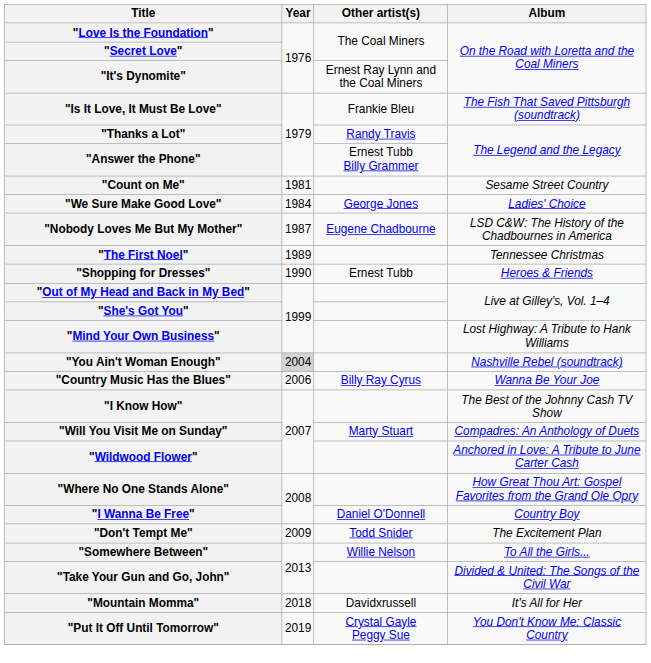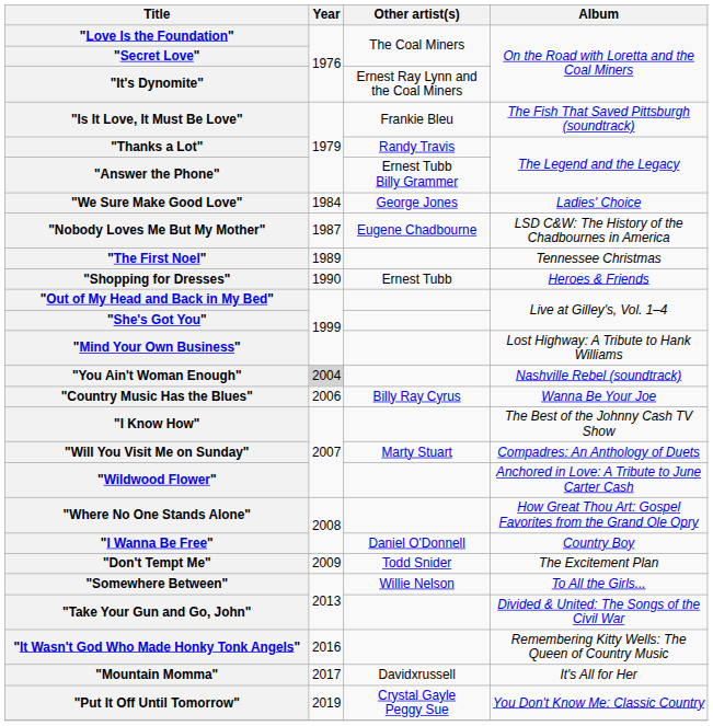 <table class="wikitable plainrowheaders" style="text-align:center;" border="1">
 <tr>
 <th scope="col" style="width:23em;">Title</th>
 <th scope="col">Year</th>
 <th scope="col">Other artist(s)</th>
 <th scope="col">Album</th>
 </tr>
 <tr>
 <th scope="row">"<a href='#'>Love Is the Foundation</a>"</th>
 <td rowspan="3">1976</td>
 <td rowspan="2">The Coal Miners</td>
 <td rowspan="3"><em><a href='#'>On the Road with Loretta and the Coal Miners</a></em></td>
 </tr>
 <tr>
 <th scope="row">"<a href='#'>Secret Love</a>"</th>
 </tr>
 <tr>
 <th scope="row">"It's Dynomite"</th>
 <td>Ernest Ray Lynn and the Coal Miners</td>
 </tr>
 <tr>
 <th scope="row">"Is It Love, It Must Be Love"</th>
 <td rowspan="3">1979</td>
 <td>Frankie Bleu</td>
 <td><em><a href='#'>The Fish That Saved Pittsburgh (soundtrack)</a></em></td>
 </tr>
 <tr>
 <th scope="row">"Thanks a Lot"</th>
 <td><a href='#'>Randy Travis</a></td>
 <td rowspan="2"><em><a href='#'>The Legend and the Legacy</a></em></td>
 </tr>
 <tr>
 <th scope="row">"Answer the Phone"</th>
 <td>Ernest Tubb<br><a href='#'>Billy Grammer</a></td>
-</tr>
-<tr>
-<th scope="row">"Count on Me"</th>
-<td>1981</td>
-<td></td>
-<td><em>Sesame Street Country</em></td>
 </tr>
 <tr>
 <th scope="row">"We Sure Make Good Love"</th>
 <td>1984</td>
 <td><a href='#'>George Jones</a></td>
 <td><em><a href='#'>Ladies' Choice</a></em></td>
 </tr>
 <tr>
 <th scope="row">"Nobody Loves Me But My Mother"</th>
 <td>1987</td>
 <td><a href='#'>Eugene Chadbourne</a></td>
 <td><em>LSD C&W: The History of the Chadbournes in America</em></td>
 </tr>
 <tr>
 <th scope="row">"<a href='#'>The First Noel</a>"</th>
 <td>1989</td>
 <td></td>
 <td><em>Tennessee Christmas</em></td>
 </tr>
 <tr>
 <th scope="row">"Shopping for Dresses"</th>
 <td>1990</td>
 <td>Ernest Tubb</td>
 <td><em><a href='#'>Heroes & Friends</a></em></td>
 </tr>
 <tr>
 <th scope="row">"<a href='#'>Out of My Head and Back in My Bed</a>" <br></th>
 <td rowspan="3">1999</td>
 <td></td>
 <td rowspan="2"><em>Live at Gilley's, Vol. 1–4</em></td>
 </tr>
 <tr>
 <th scope="row">"<a href='#'>She's Got You</a>" </th>
 <td></td>
 </tr>
 <tr>
 <th scope="row">"<a href='#'>Mind Your Own Business</a>"</th>
 <td></td>
 <td><em>Lost Highway: A Tribute to Hank Williams</em></td>
 </tr>
 <tr>
 <th scope="row">"You Ain't Woman Enough"</th>
 <td style="background: lightgrey;">2004</td>
 <td></td>
 <td><em><a href='#'>Nashville Rebel (soundtrack)</a></em></td>
 </tr>
 <tr>
 <th scope="row">"Country Music Has the Blues"<br></th>
 <td>2006</td>
 <td><a href='#'>Billy Ray Cyrus</a></td>
 <td><em><a href='#'>Wanna Be Your Joe</a></em></td>
 </tr>
 <tr>
 <th scope="row">"I Know How"</th>
 <td rowspan="3">2007</td>
 <td></td>
 <td><em>The Best of the Johnny Cash TV Show</em></td>
 </tr>
 <tr>
 <th scope="row">"Will You Visit Me on Sunday"</th>
 <td><a href='#'>Marty Stuart</a></td>
 <td><em><a href='#'>Compadres: An Anthology of Duets</a></em></td>
 </tr>
 <tr>
 <th scope="row">"<a href='#'>Wildwood Flower</a>"</th>
 <td></td>
 <td><em><a href='#'>Anchored in Love: A Tribute to June Carter Cash</a></em></td>
 </tr>
 <tr>
 <th scope="row">"Where No One Stands Alone"</th>
 <td rowspan="2">2008</td>
 <td></td>
 <td><em><a href='#'>How Great Thou Art: Gospel Favorites from the Grand Ole Opry</a></em></td>
 </tr>
 <tr>
 <th scope="row">"<a href='#'>I Wanna Be Free</a>"</th>
 <td><a href='#'>Daniel O'Donnell</a></td>
 <td><em><a href='#'>Country Boy</a></em></td>
 </tr>
 <tr>
 <th scope="row">"Don't Tempt Me"</th>
 <td>2009</td>
 <td><a href='#'>Todd Snider</a></td>
 <td><em>The Excitement Plan</em></td>
 </tr>
 <tr>
 <th scope="row">"Somewhere Between"</th>
 <td rowspan="2">2013</td>
 <td><a href='#'>Willie Nelson</a></td>
 <td><em><a href='#'>To All the Girls...</a></em></td>
 </tr>
 <tr>
 <th scope="row">"Take Your Gun and Go, John"</th>
 <td></td>
 <td><em><a href='#'>Divided & United: The Songs of the Civil War</a></em></td>
 </tr>
 <tr>
+<th scope="row">"<a href='#'>It Wasn't God Who Made Honky Tonk Angels</a>"</th>
+<td>2016</td>
+<td></td>
+<td><em>Remembering Kitty Wells: The Queen of Country Music</em></td>
+</tr>
+<tr>
 <th scope="row">"Mountain Momma"</th>
-<td>2018</td>
+<td>2017</td>
 <td>Davidxrussell</td>
 <td><em>It's All for Her</em></td>
 </tr>
 <tr>
 <th scope="row">"Put It Off Until Tomorrow"</th>
 <td>2019</td>
 <td><a href='#'>Crystal Gayle</a><br><a href='#'>Peggy Sue</a></td>
 <td><em><a href='#'>You Don't Know Me: Classic Country</a></em></td>
 </tr>
 <tr>
 </tr>
 </table>
